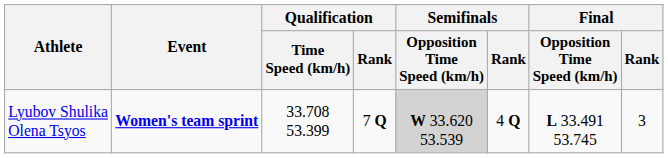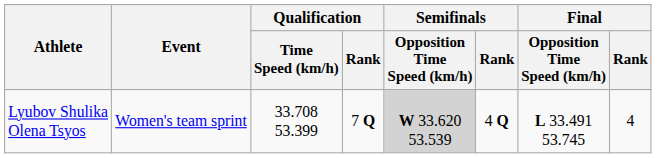 <table class="wikitable" style="font-size:90%">
 <tr>
 <th rowspan="2">Athlete</th>
 <th rowspan="2">Event</th>
 <th colspan=2>Qualification</th>
 <th colspan=2>Semifinals</th>
 <th colspan=2>Final</th>
 </tr>
 <tr style="font-size:95%">
 <th>Time<br>Speed (km/h)</th>
 <th>Rank</th>
 <th>Opposition<br>Time<br>Speed (km/h)</th>
 <th>Rank</th>
 <th>Opposition<br>Time<br>Speed (km/h)</th>
 <th>Rank</th>
 </tr>
 <tr align=center>
 <td align=left><a href='#'>Lyubov Shulika</a><br><a href='#'>Olena Tsyos</a></td>
-<td align=left><strong><a href='#'>Women's team sprint</a></strong></td>
+<td align=left><a href='#'>Women's team sprint</a></td>
 <td>33.708<br>53.399</td>
 <td>7 <strong>Q</strong></td>
 <td style="background: lightgrey;"><br><strong>W</strong> 33.620<br>53.539</td>
 <td>4 <strong>Q</strong></td>
 <td><br><strong>L</strong> 33.491<br>53.745</td>
-<td>3</td>
+<td>4</td>
 </tr>
 </table>
